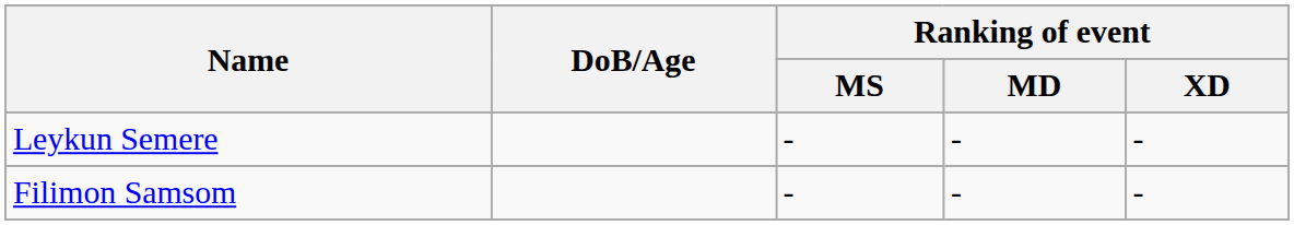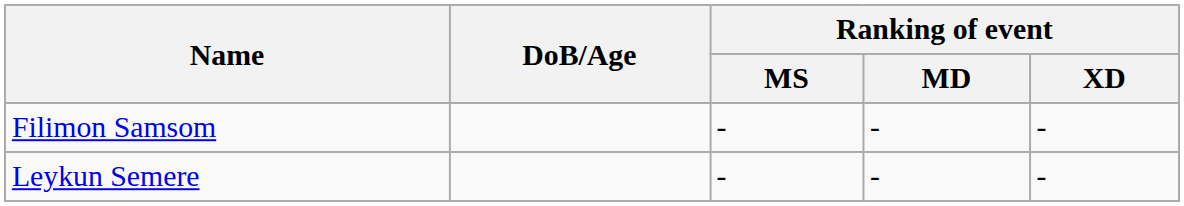 <table class="wikitable" style="width:600px; font-size:95%;">
 <tr>
 <th rowspan="2" align="left">Name</th>
 <th rowspan="2" align="left">DoB/Age</th>
 <th colspan="3" align="center">Ranking of event</th>
 </tr>
 <tr>
 <th align="center">MS</th>
 <th>MD</th>
 <th align="center">XD</th>
 </tr>
 <tr>
+<td><a href='#'>Filimon Samsom</a></td>
+<td></td>
+<td>-</td>
+<td>-</td>
+<td>-</td>
+</tr>
+<tr>
 <td><a href='#'>Leykun Semere</a></td>
 <td></td>
 <td>-</td>
 <td>-</td>
 <td>-</td>
 </tr>
-<tr>
-<td><a href='#'>Filimon Samsom</a></td>
-<td></td>
-<td>-</td>
-<td>-</td>
-<td>-</td>
-</tr>
 </table>
